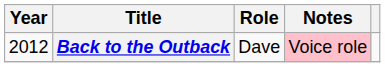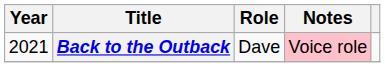 <table class="wikitable sortable plainrowheaders">
 <tr>
 <th scope="col">Year</th>
 <th scope="col">Title</th>
 <th scope="col">Role</th>
 <th scope="col" class="unsortable">Notes</th>
 <th scope="col" class="unsortable"></th>
 </tr>
 <tr>
-<td>2012</td>
+<td>2021</td>
 <th scope="row"><em><a href='#'>Back to the Outback</a></em></th>
 <td>Dave</td>
 <td style="background: pink;">Voice role</td>
 <td style="text-align:center;"></td>
 </tr>
 <tr>
 </tr>
 </table>
